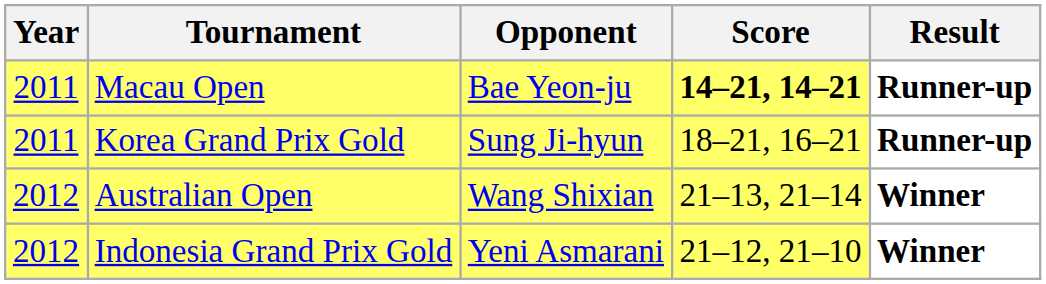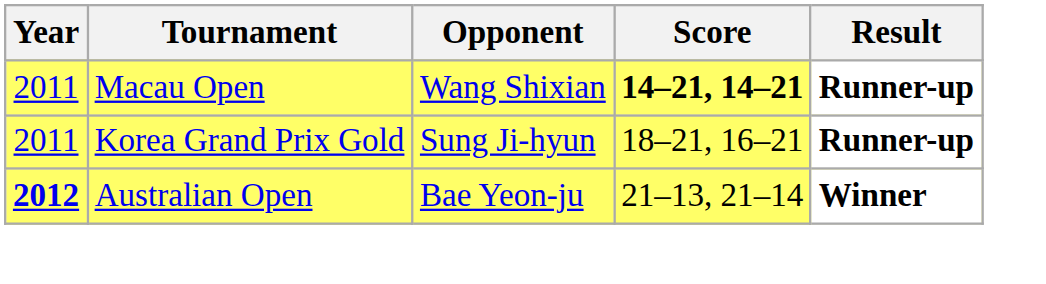 <table class="sortable wikitable" style="font-size: 90%;">
 <tr>
 <th>Year</th>
 <th>Tournament</th>
 <th>Opponent</th>
 <th>Score</th>
 <th>Result</th>
 </tr>
 <tr style="background:#FFFF67">
 <td align="center"><a href='#'>2011</a></td>
 <td align="left"><a href='#'>Macau Open</a></td>
-<td align="left"> <a href='#'>Bae Yeon-ju</a></td>
+<td align="left"> <a href='#'>Wang Shixian</a></td>
 <td align="left"><strong>14–21, 14–21</strong></td>
 <td style="text-align:left; background:white"> <strong>Runner-up</strong></td>
 </tr>
 <tr style="background:#FFFF67">
 <td align="center"><a href='#'>2011</a></td>
 <td align="left"><a href='#'>Korea Grand Prix Gold</a></td>
 <td align="left"> <a href='#'>Sung Ji-hyun</a></td>
 <td align="left">18–21, 16–21</td>
 <td style="text-align:left; background:white"> <strong>Runner-up</strong></td>
 </tr>
 <tr style="background:#FFFF67">
-<td align="center"><a href='#'>2012</a></td>
+<td align="center"><strong><a href='#'>2012</a></strong></td>
 <td align="left"><a href='#'>Australian Open</a></td>
-<td align="left"> <a href='#'>Wang Shixian</a></td>
+<td align="left"> <a href='#'>Bae Yeon-ju</a></td>
 <td align="left">21–13, 21–14</td>
 <td style="text-align:left; background:white"> <strong>Winner</strong></td>
 </tr>
-<tr style="background:#FFFF67">
-<td align="center"><a href='#'>2012</a></td>
-<td align="left"><a href='#'>Indonesia Grand Prix Gold</a></td>
-<td align="left"> <a href='#'>Yeni Asmarani</a></td>
-<td align="left">21–12, 21–10</td>
-<td style="text-align:left; background:white"> <strong>Winner</strong></td>
-</tr>
 </table>
